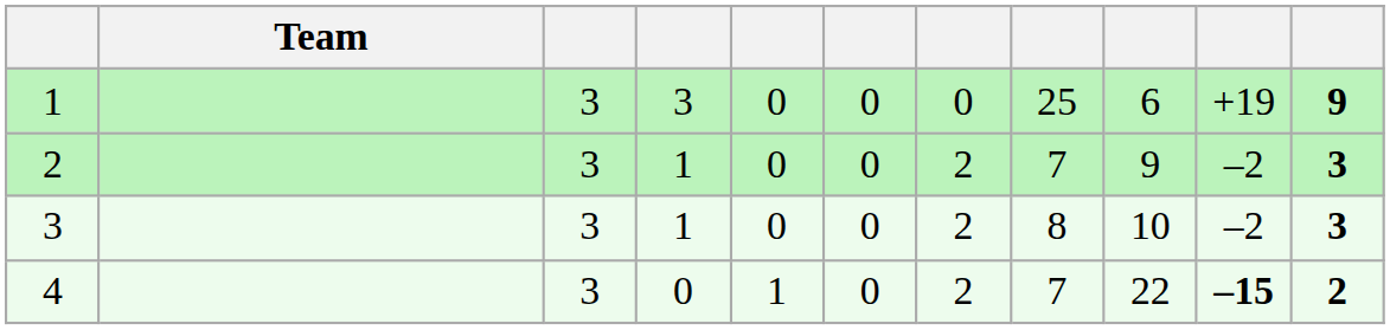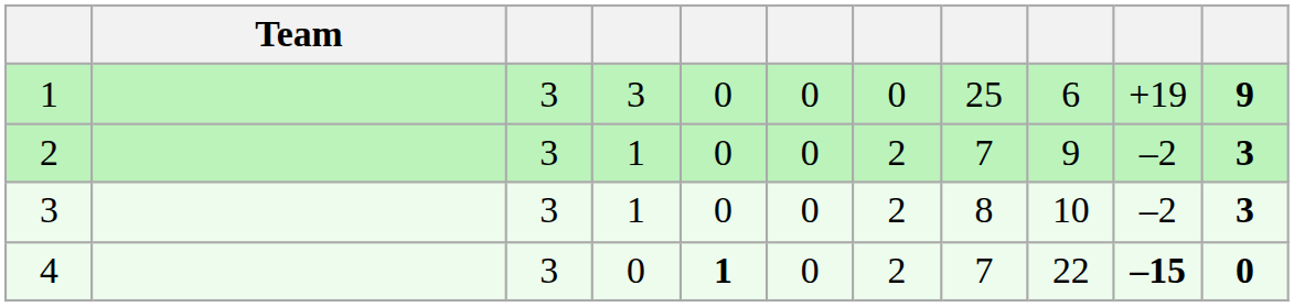 <table class="wikitable" style="text-align: center; font-size: 100%;">
 <tr>
 <th width="30"></th>
 <th width="170">Team</th>
 <th width="30"></th>
 <th width="30"></th>
 <th width="30"></th>
 <th width="30"></th>
 <th width="30"></th>
 <th width="30"></th>
 <th width="30"></th>
 <th width="30"></th>
 <th width="30"></th>
 </tr>
 <tr style="background-color: #bbf3bb">
 <td>1</td>
 <td align="left"></td>
 <td>3</td>
 <td>3</td>
 <td>0</td>
 <td>0</td>
 <td>0</td>
 <td>25</td>
 <td>6</td>
 <td>+19</td>
 <td><strong>9</strong></td>
 </tr>
 <tr style="background-color: #bbf3bb">
 <td>2</td>
 <td align="left"></td>
 <td>3</td>
 <td>1</td>
 <td>0</td>
 <td>0</td>
 <td>2</td>
 <td>7</td>
 <td>9</td>
 <td>–2</td>
 <td><strong>3</strong></td>
 </tr>
 <tr style="background-color: #edfced">
 <td>3</td>
 <td align="left"></td>
 <td>3</td>
 <td>1</td>
 <td>0</td>
 <td>0</td>
 <td>2</td>
 <td>8</td>
 <td>10</td>
 <td>–2</td>
 <td><strong>3</strong></td>
 </tr>
 <tr style="background-color: #edfced">
 <td>4</td>
 <td align="left"></td>
 <td>3</td>
 <td>0</td>
-<td>1</td>
+<td><strong>1</strong></td>
 <td>0</td>
 <td>2</td>
 <td>7</td>
 <td>22</td>
 <td><strong>–15</strong></td>
-<td><strong>2</strong></td>
+<td><strong>0</strong></td>
 </tr>
 </table>
